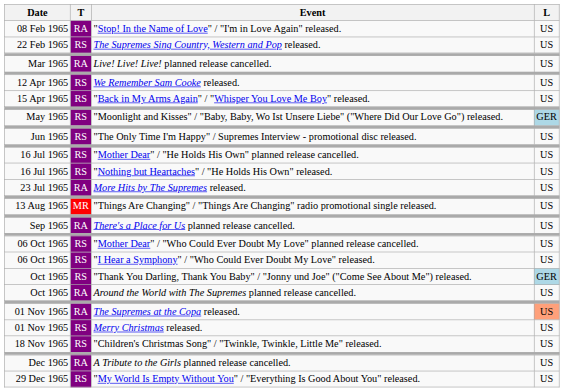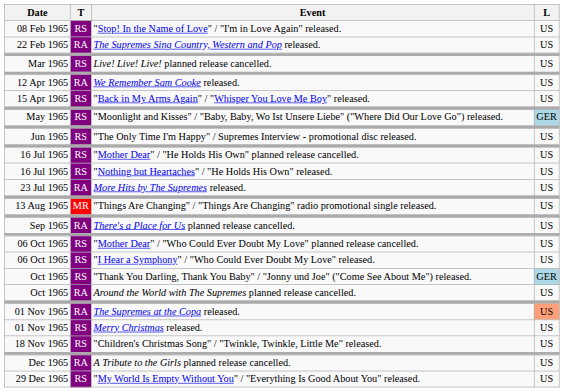 <table class="wikitable" style="text-align: center">
 <tr>
 <th style="width:12ch">Date</th>
 <th style="width:1%">T</th>
 <th>Event</th>
 <th style="width:2%">L</th>
 </tr>
 <tr>
 <td style="text-align: right">08 Feb 1965</td>
-<td style="background:purple; color: white">RA</td>
+<td style="background:purple; color: white">RS</td>
 <td style="text-align:left;">"<a href='#'>Stop! In the Name of Love</a>" / "I'm in Love Again" released.</td>
 <td>US</td>
 </tr>
 <tr>
 <td style="text-align: right">22 Feb 1965</td>
-<td style="background:purple; color: white">RS</td>
+<td style="background:purple; color: white">RA</td>
 <td style="text-align:left;"><em><a href='#'>The Supremes Sing Country, Western and Pop</a></em> released.</td>
 <td>US</td>
 </tr>
 <tr>
 <td colspan="6" style="background: #aaa; height: 3px; padding: 0 !important"></td>
 </tr>
 <tr>
 <td style="text-align: right">Mar 1965</td>
-<td style="background:purple; color: white">RA</td>
+<td style="background:purple; color: white">RS</td>
 <td style="text-align:left;"><em>Live! Live! Live!</em> planned release cancelled.</td>
 <td>US</td>
 </tr>
 <tr>
 <td colspan="6" style="background: #aaa; height: 3px; padding: 0 !important"></td>
 </tr>
 <tr>
 <td style="text-align: right">12 Apr 1965</td>
-<td style="background:purple; color: white">RS</td>
+<td style="background:purple; color: white">RA</td>
 <td style="text-align:left;"><em><a href='#'>We Remember Sam Cooke</a></em> released.</td>
 <td>US</td>
 </tr>
 <tr>
 <td style="text-align: right">15 Apr 1965</td>
 <td style="background:purple; color: white">RS</td>
 <td style="text-align:left;">"<a href='#'>Back in My Arms Again</a>" / "<a href='#'>Whisper You Love Me Boy</a>" released.</td>
 <td>US</td>
 </tr>
 <tr>
 <td colspan="6" style="background: #aaa; height: 3px; padding: 0 !important"></td>
 </tr>
 <tr>
 <td style="text-align: right">May 1965</td>
 <td style="background:purple; color: white">RS</td>
 <td style="text-align:left;">"Moonlight and Kisses" / "Baby, Baby, Wo Ist Unsere Liebe" ("Where Did Our Love Go") released.</td>
 <td style="background:lightblue">GER</td>
 </tr>
 <tr>
 <td colspan="6" style="background: #aaa; height: 3px; padding: 0 !important"></td>
 </tr>
 <tr>
 <td style="text-align: right">Jun 1965</td>
 <td style="background:purple; color: white">RS</td>
 <td style="text-align:left;">"The Only Time I'm Happy" / Supremes Interview - promotional disc released.</td>
 <td>US</td>
 </tr>
 <tr>
 <td colspan="6" style="background: #aaa; height: 3px; padding: 0 !important"></td>
 </tr>
 <tr>
 <td style="text-align: right">16 Jul 1965</td>
 <td style="background:purple; color: white">RS</td>
 <td style="text-align:left;">"<a href='#'>Mother Dear</a>" / "He Holds His Own" planned release cancelled.</td>
 <td>US</td>
 </tr>
 <tr>
 <td style="text-align: right">16 Jul 1965</td>
 <td style="background:purple; color: white">RS</td>
 <td style="text-align:left;">"<a href='#'>Nothing but Heartaches</a>" / "He Holds His Own" released.</td>
 <td>US</td>
 </tr>
 <tr>
 <td style="text-align: right">23 Jul 1965</td>
 <td style="background:purple; color: white">RA</td>
 <td style="text-align:left;"><em><a href='#'>More Hits by The Supremes</a></em> released.</td>
 <td>US</td>
 </tr>
 <tr>
 <td colspan="6" style="background: #aaa; height: 3px; padding: 0 !important"></td>
 </tr>
 <tr>
 <td style="text-align: right">13 Aug 1965</td>
 <td style="background-color:red; color: white">MR</td>
 <td style="text-align:left;">"Things Are Changing" / "Things Are Changing" radio promotional single released.</td>
 <td>US</td>
 </tr>
 <tr>
 <td colspan="6" style="background: #aaa; height: 3px; padding: 0 !important"></td>
 </tr>
 <tr>
 <td style="text-align: right">Sep 1965</td>
 <td style="background:purple; color: white">RA</td>
 <td style="text-align:left;"><em><a href='#'>There's a Place for Us</a></em> planned release cancelled.</td>
 <td>US</td>
 </tr>
 <tr>
 <td colspan="6" style="background: #aaa; height: 3px; padding: 0 !important"></td>
 </tr>
 <tr>
 <td style="text-align: right">06 Oct 1965</td>
 <td style="background:purple; color: white">RS</td>
 <td style="text-align:left;">"<a href='#'>Mother Dear</a>" / "Who Could Ever Doubt My Love" planned release cancelled.</td>
 <td>US</td>
 </tr>
 <tr>
 <td style="text-align: right">06 Oct 1965</td>
 <td style="background:purple; color: white">RS</td>
 <td style="text-align:left;">"<a href='#'>I Hear a Symphony</a>" / "Who Could Ever Doubt My Love" released.</td>
 <td>US</td>
 </tr>
 <tr>
 <td style="text-align: right">Oct 1965</td>
 <td style="background:purple; color: white">RS</td>
 <td style="text-align:left;">"Thank You Darling, Thank You Baby" / "Jonny und Joe" ("Come See About Me") released.</td>
 <td style="background:lightblue">GER</td>
 </tr>
 <tr>
 <td style="text-align: right">Oct 1965</td>
 <td style="background:purple; color: white">RA</td>
 <td style="text-align:left;"><em>Around the World with The Supremes</em> planned release cancelled.</td>
 <td>US</td>
 </tr>
 <tr>
 <td colspan="6" style="background: #aaa; height: 3px; padding: 0 !important"></td>
 </tr>
 <tr>
 <td style="text-align: right">01 Nov 1965</td>
 <td style="background:purple; color: white">RA</td>
 <td style="text-align:left;"><em><a href='#'>The Supremes at the Copa</a></em> released.</td>
 <td style="background: lightsalmon;">US</td>
 </tr>
 <tr>
 <td style="text-align: right">01 Nov 1965</td>
 <td style="background:purple; color: white">RS</td>
 <td style="text-align:left;"><em><a href='#'>Merry Christmas</a></em> released.</td>
 <td>US</td>
 </tr>
 <tr>
 <td style="text-align: right">18 Nov 1965</td>
 <td style="background:purple; color: white">RS</td>
 <td style="text-align:left;">"Children's Christmas Song" / "Twinkle, Twinkle, Little Me" released.</td>
 <td>US</td>
 </tr>
 <tr>
 <td colspan="6" style="background: #aaa; height: 3px; padding: 0 !important"></td>
 </tr>
 <tr>
 <td style="text-align: right">Dec 1965</td>
 <td style="background:purple; color: white">RA</td>
 <td style="text-align:left;"><em>A Tribute to the Girls</em> planned release cancelled.</td>
 <td>US</td>
 </tr>
 <tr>
 <td style="text-align: right">29 Dec 1965</td>
 <td style="background:purple; color: white">RS</td>
 <td style="text-align:left;">"<a href='#'>My World Is Empty Without You</a>" / "Everything Is Good About You" released.</td>
 <td>US</td>
 </tr>
 </table>
